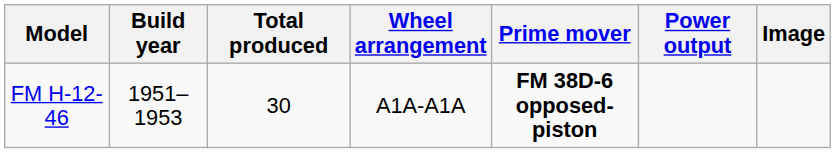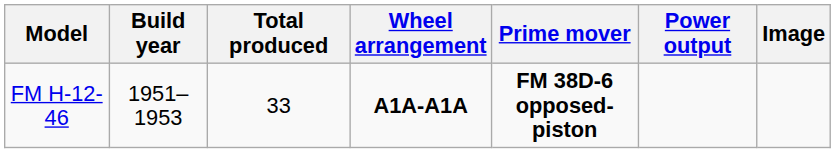 <table class="wikitable">
 <tr>
 <th>Model</th>
 <th>Build year</th>
 <th>Total produced</th>
 <th><a href='#'>Wheel<br>arrangement</a></th>
 <th><a href='#'>Prime mover</a></th>
 <th><a href='#'>Power output</a></th>
 <th class="unsortable">Image</th>
 </tr>
 <tr style=text-align:center>
 <td><a href='#'>FM H-12-46</a></td>
 <td>1951–1953</td>
-<td>30</td>
-<td>A1A-A1A</td>
+<td>33</td>
+<td><strong>A1A-A1A</strong></td>
 <td><strong>FM 38D-6<br>opposed-piston</strong></td>
 <td></td>
 <td></td>
 </tr>
 </table>
